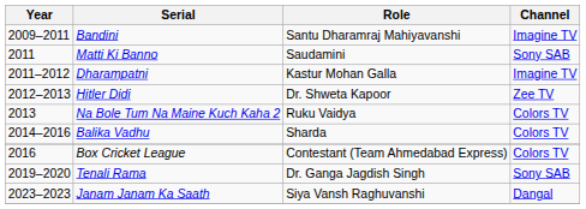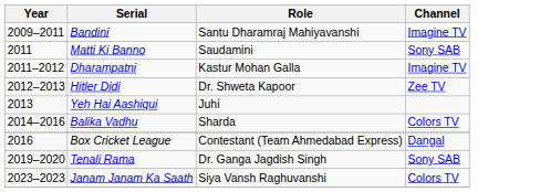 <table class="wikitable sortable">
 <tr>
 <th>Year</th>
 <th>Serial</th>
 <th>Role</th>
 <th>Channel</th>
 </tr>
 <tr>
 <td>2009–2011</td>
 <td><em><a href='#'> Bandini</a></em></td>
 <td>Santu Dharamraj Mahiyavanshi</td>
 <td><a href='#'>Imagine TV</a></td>
 </tr>
 <tr>
 <td>2011</td>
 <td><em><a href='#'>Matti Ki Banno</a></em></td>
 <td>Saudamini</td>
 <td><a href='#'>Sony SAB</a></td>
 </tr>
 <tr>
 <td>2011–2012</td>
 <td><em><a href='#'>Dharampatni</a></em></td>
 <td>Kastur Mohan Galla</td>
 <td><a href='#'>Imagine TV</a></td>
 </tr>
 <tr>
 <td>2012–2013</td>
 <td><em><a href='#'>Hitler Didi</a></em></td>
 <td>Dr. Shweta Kapoor</td>
 <td><a href='#'>Zee TV</a></td>
 </tr>
 <tr>
 <td>2013</td>
-<td><em><a href='#'>Na Bole Tum Na Maine Kuch Kaha 2</a></em></td>
-<td>Ruku Vaidya</td>
-<td><a href='#'>Colors TV</a></td>
+<td><em><a href='#'>Yeh Hai Aashiqui</a></em></td>
+<td>Juhi</td>
+<td></td>
 </tr>
 <tr>
 <td>2014–2016</td>
 <td><em><a href='#'>Balika Vadhu</a></em></td>
 <td>Sharda</td>
 <td><a href='#'>Colors TV</a></td>
 </tr>
 <tr>
 </tr>
 <tr>
 <td>2016</td>
 <td><em>Box Cricket League</em></td>
 <td>Contestant (Team Ahmedabad Express)</td>
-<td><a href='#'>Colors TV</a></td>
+<td><a href='#'> Dangal</a></td>
 </tr>
 <tr>
 <td>2019–2020</td>
 <td><em><a href='#'> Tenali Rama</a></em></td>
 <td>Dr. Ganga Jagdish Singh</td>
 <td><a href='#'>Sony SAB</a></td>
 </tr>
 <tr>
 <td>2023–2023</td>
 <td><em><a href='#'>Janam Janam Ka Saath</a></em></td>
 <td>Siya Vansh Raghuvanshi</td>
-<td><a href='#'> Dangal</a></td>
+<td><a href='#'>Colors TV</a></td>
 </tr>
 <tr>
 </tr>
 </table>
